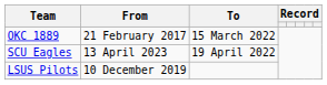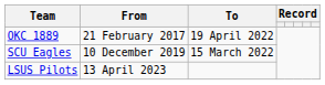 <table class=wikitable style=text-align:center>
 <tr>
 <th rowspan=2>Team</th>
 <th rowspan=2>From</th>
 <th rowspan=2>To</th>
 <th colspan=5>Record</th>
 </tr>
 <tr>
 <th></th>
 <th></th>
 <th></th>
 <th></th>
 <th></th>
 </tr>
 <tr>
 <td align=left><a href='#'>OKC 1889</a></td>
 <td align=left>21 February 2017</td>
+<td align=left>19 April 2022<br></td>
+</tr>
+<tr>
+<td align=left><a href='#'>SCU Eagles</a></td>
+<td align=left>10 December 2019</td>
 <td align=left>15 March 2022<br></td>
 </tr>
 <tr>
-<td align=left><a href='#'>SCU Eagles</a></td>
+<td align=left><a href='#'>LSUS Pilots</a></td>
 <td align=left>13 April 2023</td>
-<td align=left>19 April 2022<br></td>
-</tr>
-<tr>
-<td align=left><a href='#'>LSUS Pilots</a></td>
-<td align=left>10 December 2019</td>
 <td align=left><br></td>
 </tr>
 </table>
